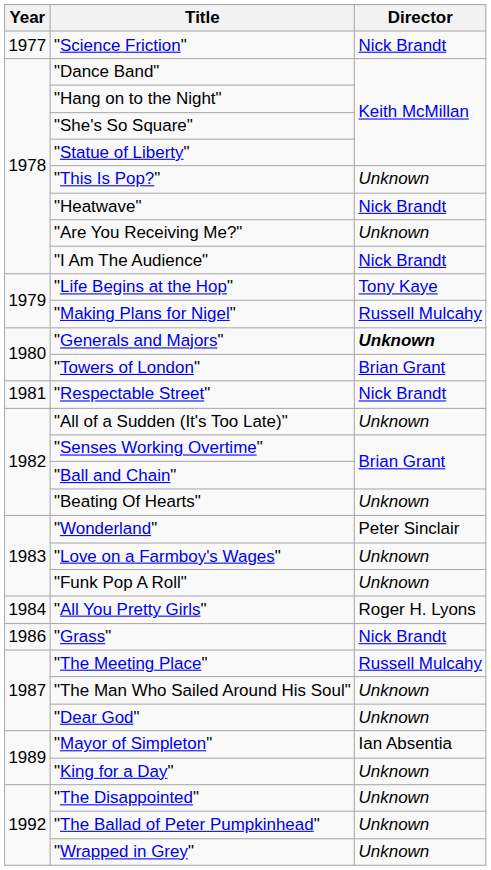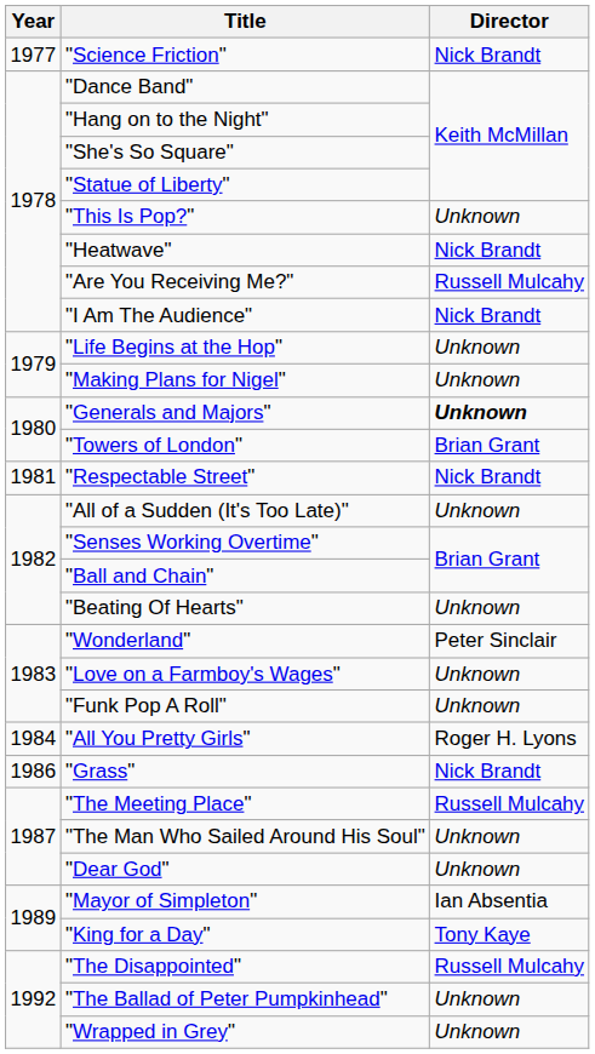 <table class="wikitable">
 <tr>
 <th>Year</th>
 <th>Title</th>
 <th>Director</th>
 </tr>
 <tr>
 <td>1977</td>
 <td>"<a href='#'>Science Friction</a>"</td>
 <td><a href='#'>Nick Brandt</a></td>
 </tr>
 <tr>
 <td rowspan="8">1978</td>
 <td>"Dance Band"</td>
 <td rowspan="4"><a href='#'>Keith McMillan</a></td>
 </tr>
 <tr>
 <td>"Hang on to the Night"</td>
 </tr>
 <tr>
 <td>"She's So Square"</td>
 </tr>
 <tr>
 <td>"<a href='#'>Statue of Liberty</a>"</td>
 </tr>
 <tr>
 <td>"<a href='#'>This Is Pop?</a>"</td>
 <td><em>Unknown</em></td>
 </tr>
 <tr>
 <td>"Heatwave"</td>
 <td><a href='#'>Nick Brandt</a></td>
 </tr>
 <tr>
 <td>"Are You Receiving Me?"</td>
-<td><em>Unknown</em></td>
+<td><a href='#'>Russell Mulcahy</a></td>
 </tr>
 <tr>
 <td>"I Am The Audience"</td>
 <td><a href='#'>Nick Brandt</a></td>
 </tr>
 <tr>
 <td rowspan="2">1979</td>
 <td>"<a href='#'>Life Begins at the Hop</a>"</td>
-<td><a href='#'>Tony Kaye</a></td>
+<td><em>Unknown</em></td>
 </tr>
 <tr>
 <td>"<a href='#'>Making Plans for Nigel</a>"</td>
-<td><a href='#'>Russell Mulcahy</a></td>
+<td><em>Unknown</em></td>
 </tr>
 <tr>
 <td rowspan="2">1980</td>
 <td>"<a href='#'>Generals and Majors</a>"</td>
 <td><strong><em>Unknown</em></strong></td>
 </tr>
 <tr>
 <td>"<a href='#'>Towers of London</a>"</td>
 <td><a href='#'>Brian Grant</a></td>
 </tr>
 <tr>
 <td>1981</td>
 <td>"<a href='#'>Respectable Street</a>"</td>
 <td><a href='#'>Nick Brandt</a></td>
 </tr>
 <tr>
 <td rowspan="4">1982</td>
 <td>"All of a Sudden (It's Too Late)"</td>
 <td><em>Unknown</em></td>
 </tr>
 <tr>
 <td>"<a href='#'>Senses Working Overtime</a>"</td>
 <td rowspan="2"><a href='#'>Brian Grant</a></td>
 </tr>
 <tr>
 <td>"<a href='#'>Ball and Chain</a>"</td>
 </tr>
 <tr>
 <td>"Beating Of Hearts"</td>
 <td><em>Unknown</em></td>
 </tr>
 <tr>
 <td rowspan="3">1983</td>
 <td>"<a href='#'>Wonderland</a>"</td>
 <td>Peter Sinclair</td>
 </tr>
 <tr>
 <td>"<a href='#'>Love on a Farmboy's Wages</a>"</td>
 <td><em>Unknown</em></td>
 </tr>
 <tr>
 <td>"Funk Pop A Roll"</td>
 <td><em>Unknown</em></td>
 </tr>
 <tr>
 <td>1984</td>
 <td>"<a href='#'>All You Pretty Girls</a>"</td>
 <td>Roger H. Lyons</td>
 </tr>
 <tr>
 <td>1986</td>
 <td>"<a href='#'>Grass</a>"</td>
 <td><a href='#'>Nick Brandt</a></td>
 </tr>
 <tr>
 <td rowspan="3">1987</td>
 <td>"<a href='#'>The Meeting Place</a>"</td>
 <td><a href='#'>Russell Mulcahy</a></td>
 </tr>
 <tr>
 <td>"The Man Who Sailed Around His Soul"</td>
 <td><em>Unknown</em></td>
 </tr>
 <tr>
 <td>"<a href='#'>Dear God</a>"</td>
 <td><em>Unknown</em></td>
 </tr>
 <tr>
 <td rowspan="2">1989</td>
 <td>"<a href='#'>Mayor of Simpleton</a>"</td>
 <td>Ian Absentia</td>
 </tr>
 <tr>
 <td>"<a href='#'>King for a Day</a>"</td>
-<td><em>Unknown</em></td>
+<td><a href='#'>Tony Kaye</a></td>
 </tr>
 <tr>
 <td rowspan="3">1992</td>
 <td>"<a href='#'>The Disappointed</a>"</td>
-<td><em>Unknown</em></td>
+<td><a href='#'>Russell Mulcahy</a></td>
 </tr>
 <tr>
 <td>"<a href='#'>The Ballad of Peter Pumpkinhead</a>"</td>
 <td><em>Unknown</em></td>
 </tr>
 <tr>
 <td>"<a href='#'>Wrapped in Grey</a>"</td>
 <td><em>Unknown</em></td>
 </tr>
 </table>
